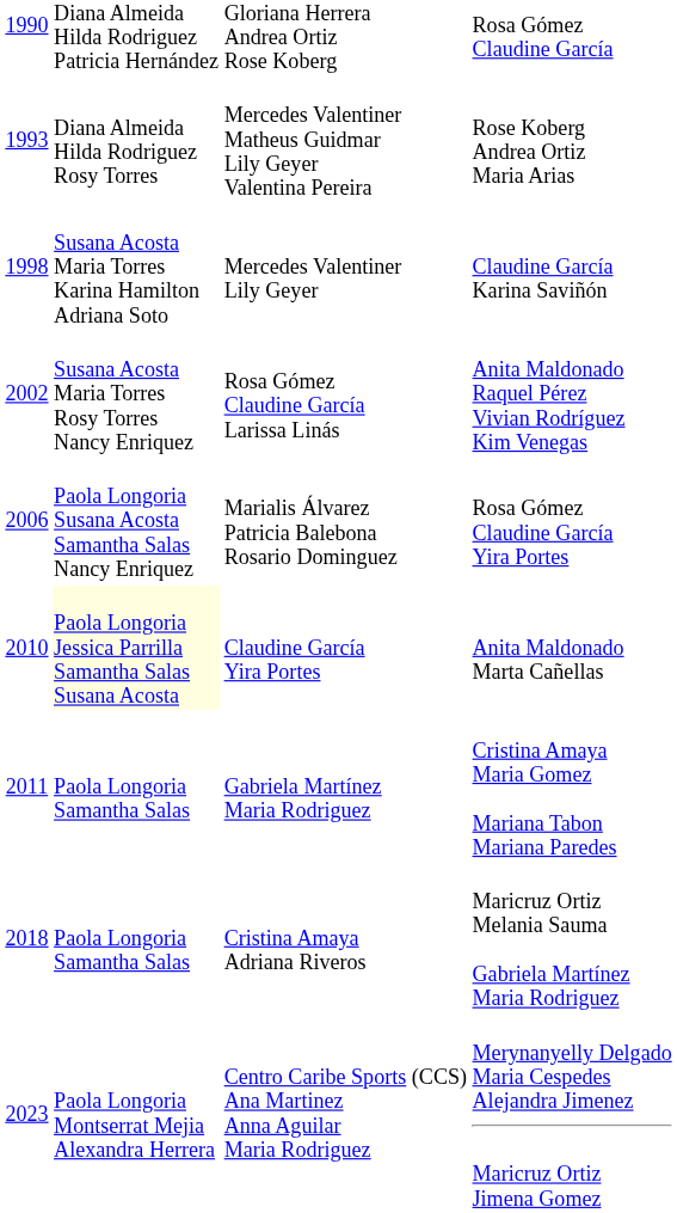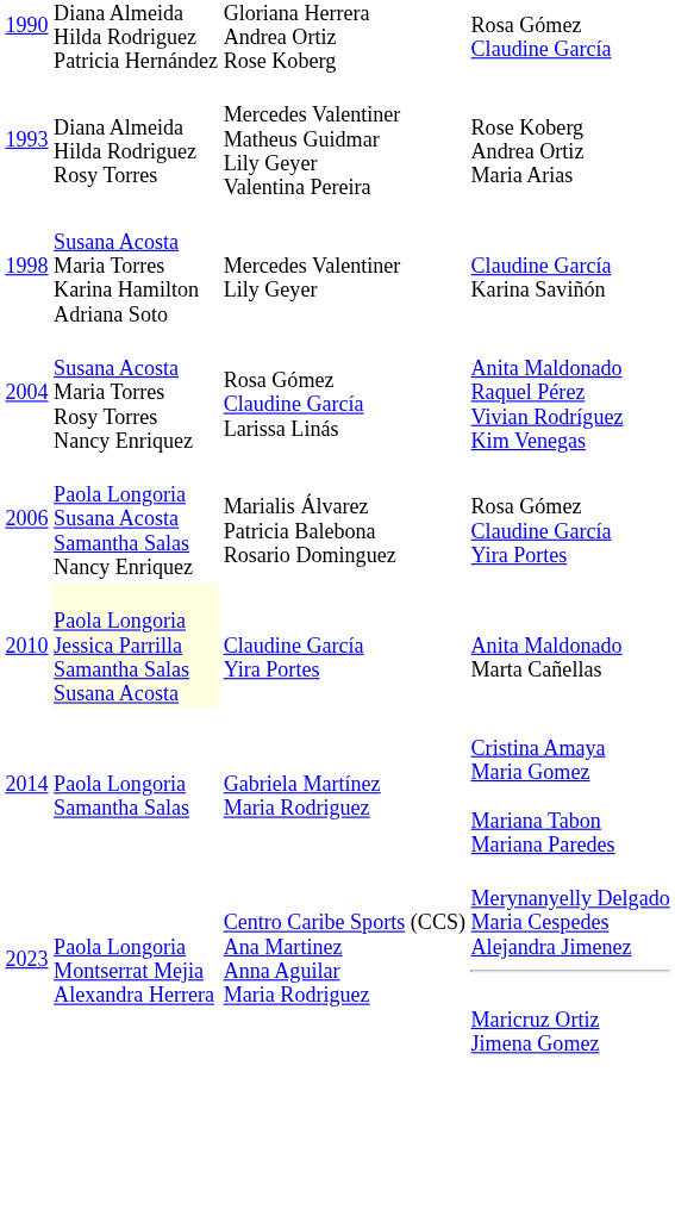 <table>
 <tr>
 <td align=center><a href='#'>1990</a></td>
 <td> <br>Diana Almeida <br>Hilda Rodriguez <br>Patricia Hernández</td>
 <td> <br>Gloriana Herrera <br>Andrea Ortiz <br>Rose Koberg</td>
 <td> <br>Rosa Gómez <br><a href='#'>Claudine García</a></td>
 </tr>
 <tr>
 <td align=center><a href='#'>1993</a></td>
 <td> <br>Diana Almeida <br>Hilda Rodriguez <br>Rosy Torres</td>
 <td> <br>Mercedes Valentiner<br>Matheus Guidmar<br>Lily Geyer <br>Valentina Pereira</td>
 <td> <br>Rose Koberg <br>Andrea Ortiz <br>Maria Arias</td>
 </tr>
 <tr>
 <td align=center><a href='#'>1998</a></td>
 <td> <br><a href='#'>Susana Acosta</a><br>Maria Torres<br>Karina Hamilton <br>Adriana Soto</td>
 <td> <br>Mercedes Valentiner <br>Lily Geyer</td>
 <td> <br><a href='#'>Claudine García</a> <br>Karina Saviñón</td>
 </tr>
 <tr>
-<td align=center><a href='#'>2002</a></td>
+<td align=center><a href='#'>2004</a></td>
 <td> <br><a href='#'>Susana Acosta</a><br>Maria Torres<br>Rosy Torres <br>Nancy Enriquez</td>
 <td> <br>Rosa Gómez<br><a href='#'>Claudine García</a> <br>Larissa Linás</td>
 <td> <br><a href='#'>Anita Maldonado</a> <br><a href='#'>Raquel Pérez</a><br><a href='#'>Vivian Rodríguez</a><br><a href='#'>Kim Venegas</a></td>
 </tr>
 <tr>
 <td align=center><a href='#'>2006</a></td>
 <td> <br><a href='#'>Paola Longoria</a><br><a href='#'>Susana Acosta</a><br><a href='#'>Samantha Salas</a> <br>Nancy Enriquez</td>
 <td> <br>Marialis Álvarez<br>Patricia Balebona <br>Rosario Dominguez</td>
 <td> <br>Rosa Gómez<br><a href='#'>Claudine García</a> <br><a href='#'>Yira Portes</a></td>
 </tr>
 <tr>
 <td align=center><a href='#'>2010</a></td>
 <td style="background: lightyellow;"> <br><a href='#'>Paola Longoria</a><br><a href='#'>Jessica Parrilla</a><br><a href='#'>Samantha Salas</a> <br><a href='#'>Susana Acosta</a></td>
 <td> <br><a href='#'>Claudine García</a> <br><a href='#'>Yira Portes</a></td>
 <td> <br><a href='#'>Anita Maldonado</a> <br>Marta Cañellas</td>
 </tr>
 <tr>
-<td align=center><a href='#'>2011</a></td>
+<td align=center><a href='#'>2014</a></td>
 <td> <br><a href='#'>Paola Longoria</a> <br><a href='#'>Samantha Salas</a></td>
 <td> <br><a href='#'>Gabriela Martínez</a><br><a href='#'>Maria Rodriguez</a></td>
 <td> <br><a href='#'>Cristina Amaya</a><br><a href='#'>Maria Gomez</a><br><br><a href='#'>Mariana Tabon</a><br><a href='#'>Mariana Paredes</a></td>
-</tr>
-<tr>
-<td align=center><a href='#'>2018</a></td>
-<td> <br><a href='#'>Paola Longoria</a> <br><a href='#'>Samantha Salas</a></td>
-<td> <br><a href='#'>Cristina Amaya</a><br>Adriana Riveros</td>
-<td> <br>Maricruz Ortiz<br>Melania Sauma<br><br><a href='#'>Gabriela Martínez</a><br><a href='#'>Maria Rodriguez</a></td>
 </tr>
 <tr>
 <td align=center><a href='#'>2023</a></td>
 <td><br><a href='#'>Paola Longoria</a><br><a href='#'>Montserrat Mejia</a><br><a href='#'>Alexandra Herrera</a></td>
 <td><a href='#'>Centro Caribe Sports</a> (CCS)<br><a href='#'>Ana Martinez</a><br><a href='#'>Anna Aguilar</a><br><a href='#'>Maria Rodriguez</a></td>
 <td><br><a href='#'>Merynanyelly Delgado</a><br><a href='#'>Maria Cespedes</a><br><a href='#'>Alejandra Jimenez</a><hr><br><a href='#'>Maricruz Ortiz</a><br><a href='#'>Jimena Gomez</a></td>
 </tr>
 <tr>
 </tr>
 </table>
